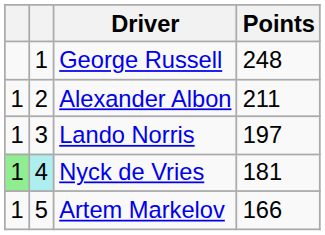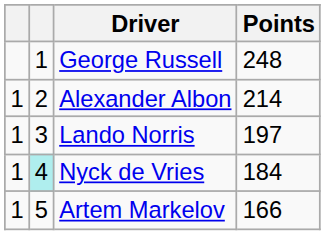 <table class="wikitable" style="font-size: 85%;">
 <tr>
 <th></th>
 <th></th>
 <th>Driver</th>
 <th>Points</th>
 </tr>
 <tr>
 <td></td>
 <td align="center">1</td>
 <td> <a href='#'>George Russell</a></td>
 <td>248</td>
 </tr>
 <tr>
 <td> 1</td>
 <td align="center">2</td>
 <td> <a href='#'>Alexander Albon</a></td>
-<td>211</td>
+<td>214</td>
 </tr>
 <tr>
 <td> 1</td>
 <td align="center">3</td>
 <td> <a href='#'>Lando Norris</a></td>
 <td>197</td>
 </tr>
 <tr>
-<td style="background: lightgreen;"> 1</td>
+<td> 1</td>
 <td align="center" style="background: paleturquoise;">4</td>
 <td> <a href='#'>Nyck de Vries</a></td>
-<td>181</td>
+<td>184</td>
 </tr>
 <tr>
 <td> 1</td>
 <td align="center">5</td>
 <td> <a href='#'>Artem Markelov</a></td>
 <td>166</td>
 </tr>
 </table>
